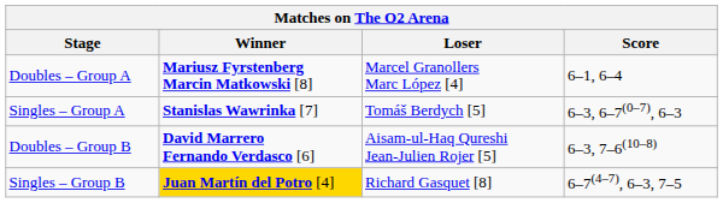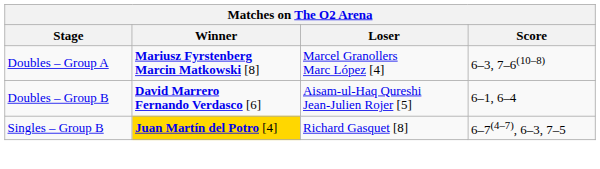 <table class="wikitable collapsible uncollapsed" border=1 style="margin:1em auto;">
 <tr>
 <th colspan=4>Matches on <a href='#'>The O2 Arena</a></th>
 </tr>
 <tr>
 <th width=150>Stage</th>
 <th width=200>Winner</th>
 <th width=200>Loser</th>
 <th width=150>Score</th>
 </tr>
 <tr>
 <td><a href='#'>Doubles – Group A</a></td>
 <td> <strong><a href='#'>Mariusz Fyrstenberg</a></strong> <br> <strong><a href='#'>Marcin Matkowski</a></strong> [8]</td>
 <td> <a href='#'>Marcel Granollers</a> <br> <a href='#'>Marc López</a> [4]</td>
-<td>6–1, 6–4</td>
-</tr>
-<tr>
-<td><a href='#'>Singles – Group A</a></td>
-<td> <strong><a href='#'>Stanislas Wawrinka</a></strong> [7]</td>
-<td> <a href='#'>Tomáš Berdych</a> [5]</td>
-<td>6–3, 6–7<sup>(0–7)</sup>, 6–3</td>
+<td>6–3, 7–6<sup>(10–8)</sup></td>
 </tr>
 <tr>
 <td><a href='#'>Doubles – Group B</a></td>
 <td> <strong><a href='#'>David Marrero</a></strong> <br> <strong><a href='#'>Fernando Verdasco</a></strong> [6]</td>
 <td> <a href='#'>Aisam-ul-Haq Qureshi</a> <br> <a href='#'>Jean-Julien Rojer</a> [5]</td>
-<td>6–3, 7–6<sup>(10–8)</sup></td>
+<td>6–1, 6–4</td>
 </tr>
 <tr>
 <td><a href='#'>Singles – Group B</a></td>
 <td style="background: gold;"> <strong><a href='#'>Juan Martín del Potro</a></strong> [4]</td>
 <td> <a href='#'>Richard Gasquet</a> [8]</td>
 <td>6–7<sup>(4–7)</sup>, 6–3, 7–5</td>
 </tr>
 </table>
